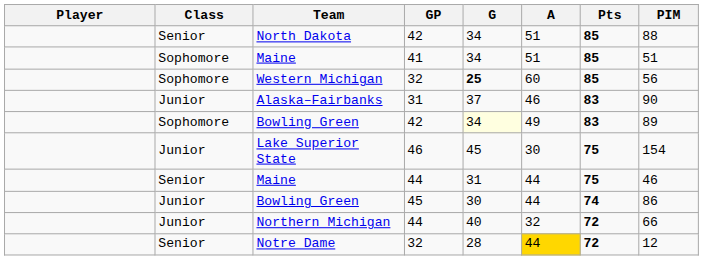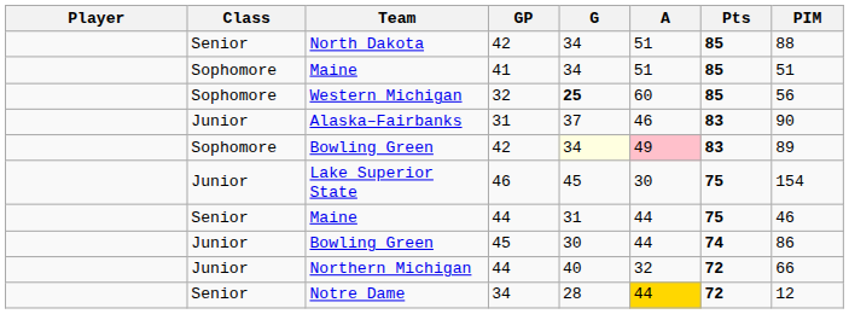 <table class="wikitable sortable">
 <tr>
 <th style="width: 11em;">Player</th>
 <th style="width: 7em;">Class</th>
 <th style="width: 11em;">Team</th>
 <th style="width: 4em;">GP</th>
 <th style="width: 4em;">G</th>
 <th style="width: 4em;">A</th>
 <th style="width: 4em;">Pts</th>
 <th style="width: 4em;">PIM</th>
 </tr>
 <tr>
 <td></td>
 <td>Senior</td>
 <td><a href='#'>North Dakota</a></td>
 <td>42</td>
 <td>34</td>
 <td>51</td>
 <td><strong>85</strong></td>
 <td>88</td>
 </tr>
 <tr>
 <td></td>
 <td>Sophomore</td>
 <td><a href='#'>Maine</a></td>
 <td>41</td>
 <td>34</td>
 <td>51</td>
 <td><strong>85</strong></td>
 <td>51</td>
 </tr>
 <tr>
 <td></td>
 <td>Sophomore</td>
 <td><a href='#'>Western Michigan</a></td>
 <td>32</td>
 <td><strong>25</strong></td>
 <td>60</td>
 <td><strong>85</strong></td>
 <td>56</td>
 </tr>
 <tr>
 <td></td>
 <td>Junior</td>
 <td><a href='#'>Alaska–Fairbanks</a></td>
 <td>31</td>
 <td>37</td>
 <td>46</td>
 <td><strong>83</strong></td>
 <td>90</td>
 </tr>
 <tr>
 <td></td>
 <td>Sophomore</td>
 <td><a href='#'>Bowling Green</a></td>
 <td>42</td>
 <td style="background: lightyellow;">34</td>
-<td>49</td>
+<td style="background: pink;">49</td>
 <td><strong>83</strong></td>
 <td>89</td>
 </tr>
 <tr>
 <td></td>
 <td>Junior</td>
 <td><a href='#'>Lake Superior State</a></td>
 <td>46</td>
 <td>45</td>
 <td>30</td>
 <td><strong>75</strong></td>
 <td>154</td>
 </tr>
 <tr>
 <td></td>
 <td>Senior</td>
 <td><a href='#'>Maine</a></td>
 <td>44</td>
 <td>31</td>
 <td>44</td>
 <td><strong>75</strong></td>
 <td>46</td>
 </tr>
 <tr>
 <td></td>
 <td>Junior</td>
 <td><a href='#'>Bowling Green</a></td>
 <td>45</td>
 <td>30</td>
 <td>44</td>
 <td><strong>74</strong></td>
 <td>86</td>
 </tr>
 <tr>
 <td></td>
 <td>Junior</td>
 <td><a href='#'>Northern Michigan</a></td>
 <td>44</td>
 <td>40</td>
 <td>32</td>
 <td><strong>72</strong></td>
 <td>66</td>
 </tr>
 <tr>
 <td></td>
 <td>Senior</td>
 <td><a href='#'>Notre Dame</a></td>
-<td>32</td>
+<td>34</td>
 <td>28</td>
 <td style="background: gold;">44</td>
 <td><strong>72</strong></td>
 <td>12</td>
 </tr>
 </table>
